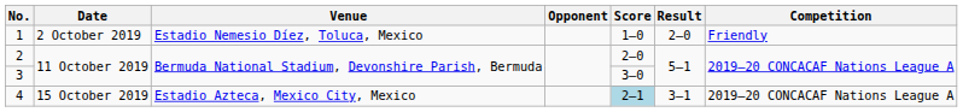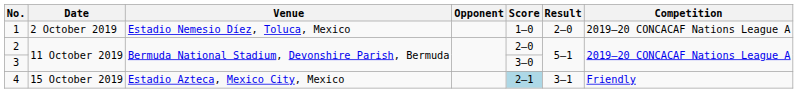 <table class="wikitable sortable">
 <tr>
 <th scope="col">No.</th>
 <th scope="col">Date</th>
 <th scope="col">Venue</th>
 <th scope="col">Opponent</th>
 <th scope="col">Score</th>
 <th scope="col">Result</th>
 <th scope="col">Competition</th>
 </tr>
 <tr>
 <td align="center">1</td>
 <td>2 October 2019</td>
 <td><a href='#'>Estadio Nemesio Díez</a>, <a href='#'>Toluca</a>, Mexico</td>
 <td></td>
 <td align="center">1–0</td>
 <td align="center">2–0</td>
-<td><a href='#'>Friendly</a></td>
+<td>2019–20 CONCACAF Nations League A</td>
 </tr>
 <tr>
 <td align="center">2</td>
 <td rowspan="2">11 October 2019</td>
 <td rowspan="2"><a href='#'>Bermuda National Stadium</a>, <a href='#'>Devonshire Parish</a>, Bermuda</td>
 <td rowspan="2"></td>
 <td align="center">2–0</td>
 <td align=center rowspan="2">5–1</td>
 <td rowspan="2"><a href='#'>2019–20 CONCACAF Nations League A</a></td>
 </tr>
 <tr>
 <td align="center">3</td>
 <td align="center">3–0</td>
 </tr>
 <tr>
 <td align="center">4</td>
 <td>15 October 2019</td>
 <td><a href='#'>Estadio Azteca</a>, <a href='#'>Mexico City</a>, Mexico</td>
 <td></td>
 <td align="center" style="background: lightblue;">2–1</td>
 <td align="center">3–1</td>
-<td>2019–20 CONCACAF Nations League A</td>
+<td><a href='#'>Friendly</a></td>
 </tr>
 </table>
